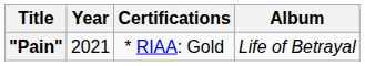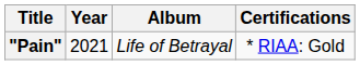 <table class="wikitable plainrowheaders" style="text-align:center">
 <tr>
 <th>Title</th>
 <th>Year</th>
+<th>Album</th>
 <th>Certifications</th>
-<th>Album</th>
 </tr>
 <tr>
 <th scope="row">"Pain"</th>
 <td>2021</td>
+<td><em>Life of Betrayal</em></td>
 <td>* <a href='#'>RIAA</a>: Gold</td>
-<td><em>Life of Betrayal</em></td>
 </tr>
 </table>
